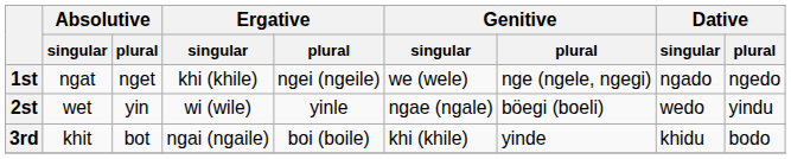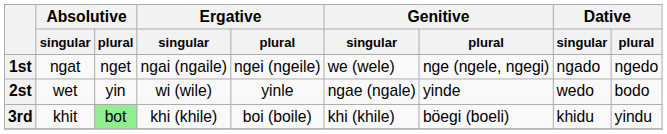 <table class="wikitable">
 <tr>
 <th rowspan=2></th>
 <th colspan=2>Absolutive</th>
 <th colspan=2>Ergative</th>
 <th colspan="2">Genitive</th>
 <th colspan="2">Dative</th>
 </tr>
 <tr>
 <th><small>singular</small></th>
 <th><small>plural</small></th>
 <th><small>singular</small></th>
 <th><small>plural</small></th>
 <th><small>singular</small></th>
 <th><small>plural</small></th>
 <th><small>singular</small></th>
 <th><small>plural</small></th>
 </tr>
 <tr>
 <th>1st</th>
 <td align=center>ngat</td>
 <td align=center>nget</td>
-<td align=center>khi (khile)</td>
+<td align=center>ngai (ngaile)</td>
 <td align=center>ngei (ngeile)</td>
 <td>we (wele)</td>
 <td>nge (ngele, ngegi)</td>
 <td>ngado</td>
 <td>ngedo</td>
 </tr>
 <tr>
 <th>2st</th>
 <td align=center>wet</td>
 <td align=center>yin</td>
 <td align=center>wi (wile)</td>
 <td align=center>yinle</td>
 <td>ngae (ngale)</td>
-<td>böegi (boeli)</td>
+<td>yinde</td>
 <td>wedo</td>
-<td>yindu</td>
+<td>bodo</td>
 </tr>
 <tr>
 <th>3rd</th>
 <td align=center>khit</td>
-<td align=center>bot</td>
-<td align=center>ngai (ngaile)</td>
+<td align=center style="background: lightgreen;">bot</td>
+<td align=center>khi (khile)</td>
 <td align=center>boi (boile)</td>
 <td>khi (khile)</td>
-<td>yinde</td>
+<td>böegi (boeli)</td>
 <td>khidu</td>
-<td>bodo</td>
+<td>yindu</td>
 </tr>
 <tr>
 </tr>
 </table>
